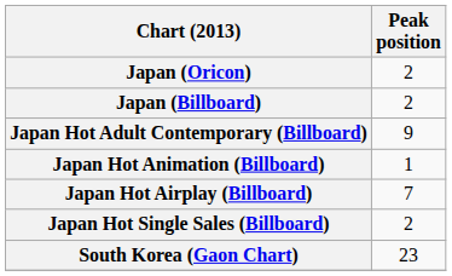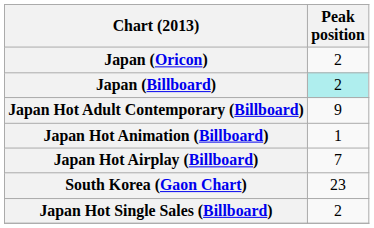 <table class="wikitable plainrowheaders">
 <tr>
 <th>Chart (2013)</th>
 <th>Peak<br>position</th>
 </tr>
 <tr>
 <th scope="row">Japan (<a href='#'>Oricon</a>)</th>
 <td style="text-align:center;">2</td>
 </tr>
 <tr>
 <th scope="row">Japan (<a href='#'>Billboard</a>)</th>
-<td style="text-align:center;">2</td>
+<td style="background: paleturquoise; text-align:center;">2</td>
 </tr>
 <tr>
 <th scope="row">Japan Hot Adult Contemporary (<a href='#'>Billboard</a>)</th>
 <td style="text-align:center;">9</td>
 </tr>
 <tr>
 <th scope="row">Japan Hot Animation (<a href='#'>Billboard</a>)</th>
 <td style="text-align:center;">1</td>
 </tr>
 <tr>
 <th scope="row">Japan Hot Airplay (<a href='#'>Billboard</a>)</th>
 <td style="text-align:center;">7</td>
 </tr>
 <tr>
+<th scope="row">South Korea (<a href='#'>Gaon Chart</a>)</th>
+<td style="text-align:center;">23</td>
+</tr>
+<tr>
 <th scope="row">Japan Hot Single Sales (<a href='#'>Billboard</a>)</th>
 <td style="text-align:center;">2</td>
 </tr>
 <tr>
-<th scope="row">South Korea (<a href='#'>Gaon Chart</a>)</th>
-<td style="text-align:center;">23</td>
-</tr>
-<tr>
 </tr>
 </table>
